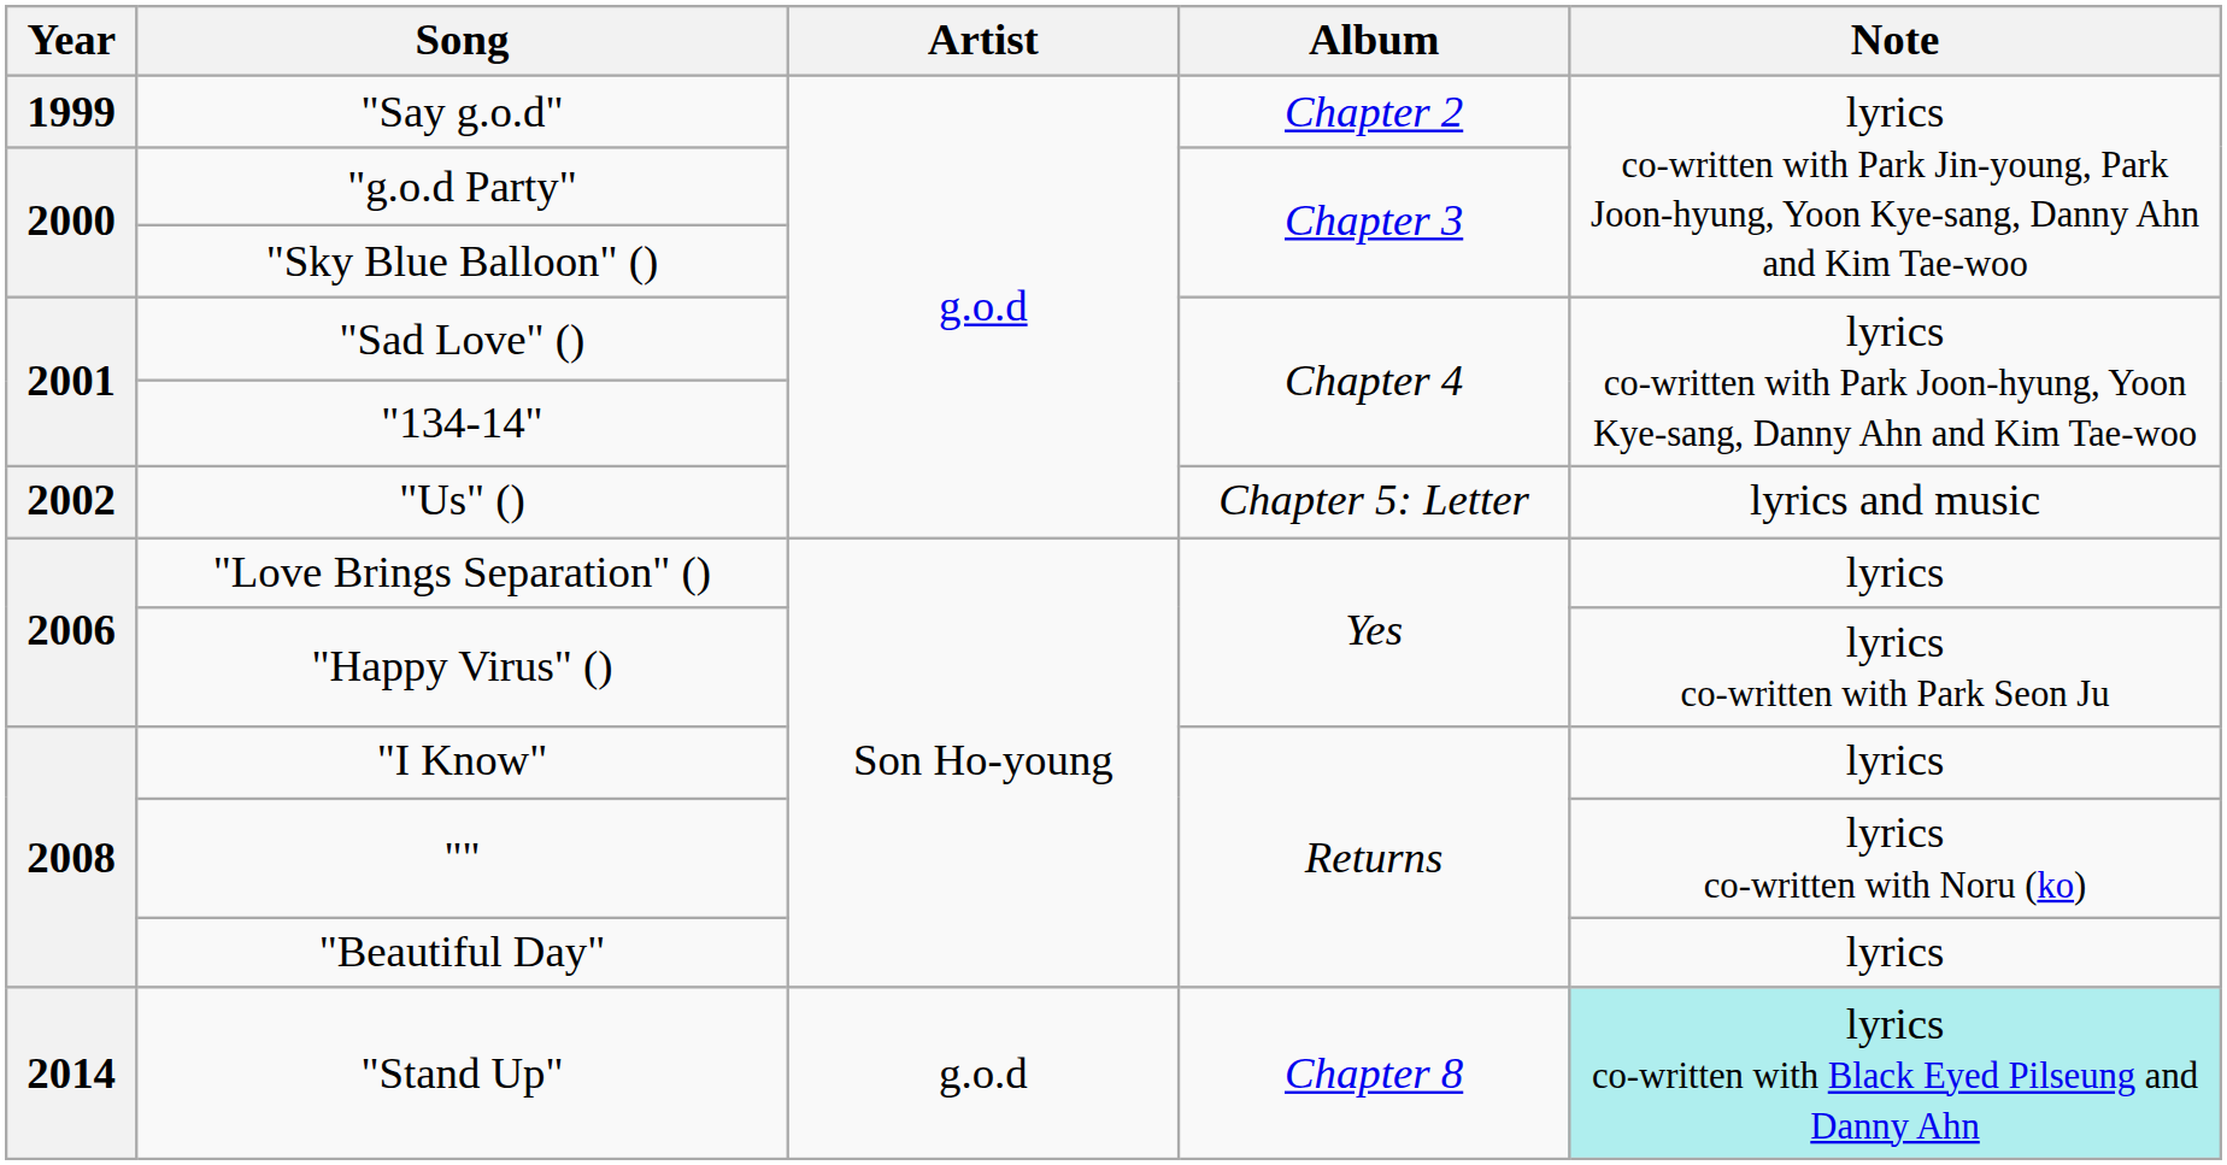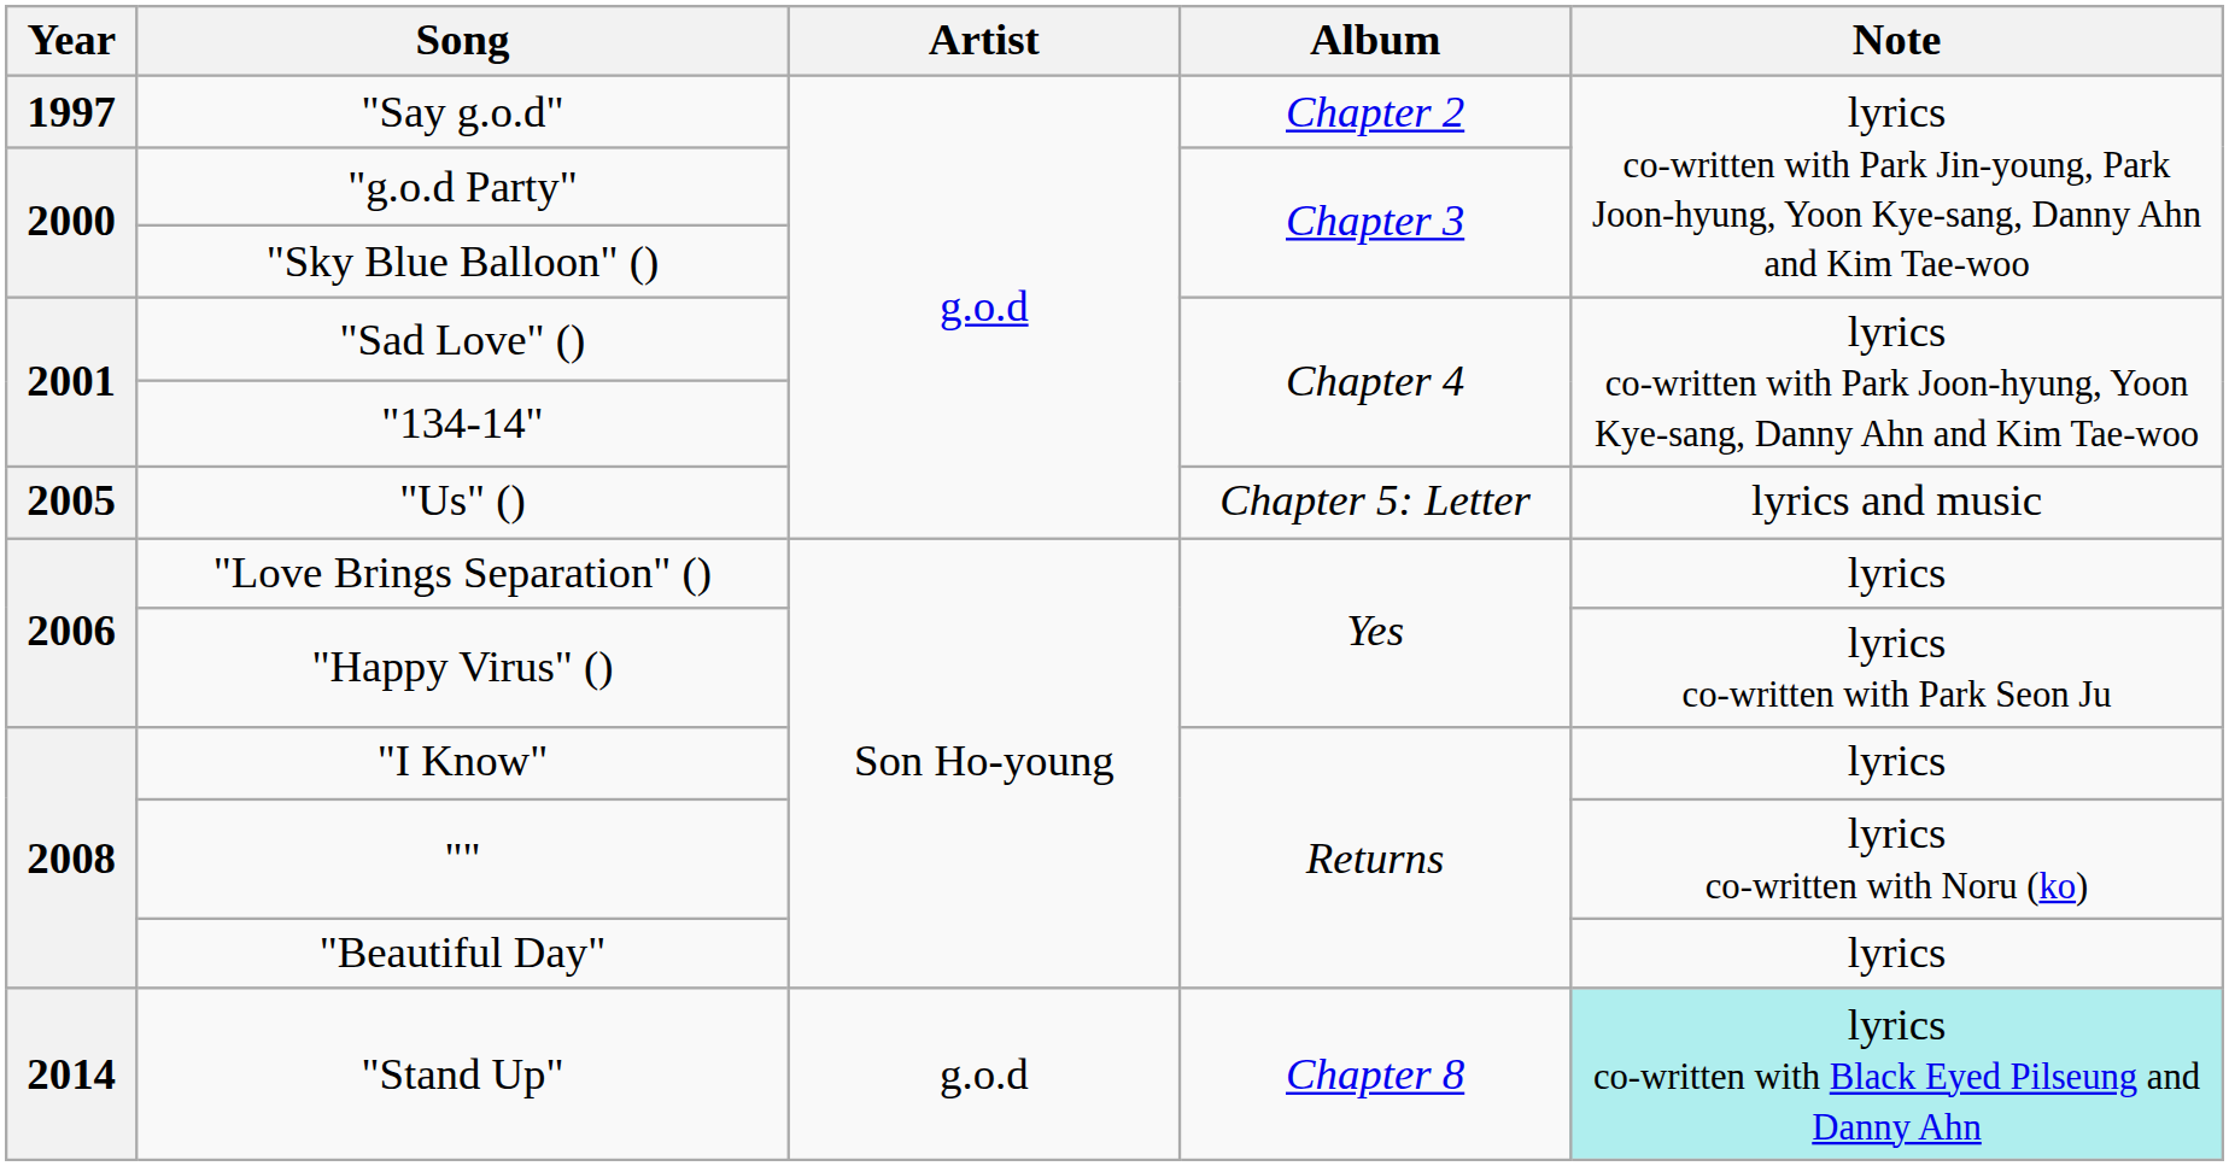 <table class="wikitable" style="text-align:center; width:800px">
 <tr>
 <th style="width:5%;">Year</th>
 <th style="width:25%;">Song</th>
 <th style="width:15%;">Artist</th>
 <th style="width:15%;">Album</th>
 <th style="width:25%;">Note</th>
 </tr>
 <tr>
-<th>1999</th>
+<th>1997</th>
 <td>"Say g.o.d"</td>
 <td rowspan="6"><a href='#'>g.o.d</a></td>
 <td><em><a href='#'>Chapter 2</a></em></td>
 <td rowspan="3">lyrics<br><small>co-written with Park Jin-young, Park Joon-hyung, Yoon Kye-sang, Danny Ahn and Kim Tae-woo</small></td>
 </tr>
 <tr>
 <th rowspan="2">2000</th>
 <td>"g.o.d Party"</td>
 <td rowspan="2"><em><a href='#'>Chapter 3</a></em></td>
 </tr>
 <tr>
 <td>"Sky Blue Balloon" ()</td>
 </tr>
 <tr>
 <th rowspan="2">2001</th>
 <td>"Sad Love" ()</td>
 <td rowspan="2"><em>Chapter 4</em></td>
 <td rowspan="2">lyrics<br><small>co-written with Park Joon-hyung, Yoon Kye-sang, Danny Ahn and Kim Tae-woo</small></td>
 </tr>
 <tr>
 <td>"134-14"</td>
 </tr>
 <tr>
-<th>2002</th>
+<th>2005</th>
 <td>"Us" ()</td>
 <td><em>Chapter 5: Letter</em></td>
 <td>lyrics and music</td>
 </tr>
 <tr>
 <th rowspan="2">2006</th>
 <td>"Love Brings Separation" ()</td>
 <td rowspan="5">Son Ho-young</td>
 <td rowspan="2"><em>Yes</em></td>
 <td>lyrics</td>
 </tr>
 <tr>
 <td>"Happy Virus" ()</td>
 <td>lyrics<br><small>co-written with Park Seon Ju</small></td>
 </tr>
 <tr>
 <th rowspan="3">2008</th>
 <td>"I Know"</td>
 <td rowspan="3"><em>Returns</em></td>
 <td>lyrics</td>
 </tr>
 <tr>
 <td>""</td>
 <td>lyrics<br><small>co-written with Noru (<a href='#'>ko</a>)</small></td>
 </tr>
 <tr>
 <td>"Beautiful Day"</td>
 <td>lyrics</td>
 </tr>
 <tr>
 <th>2014</th>
 <td>"Stand Up"</td>
 <td>g.o.d</td>
 <td><em><a href='#'>Chapter 8</a></em></td>
 <td style="background: paleturquoise;">lyrics<br><small>co-written with <a href='#'>Black Eyed Pilseung</a> and <a href='#'>Danny Ahn</a></small></td>
 </tr>
 </table>
